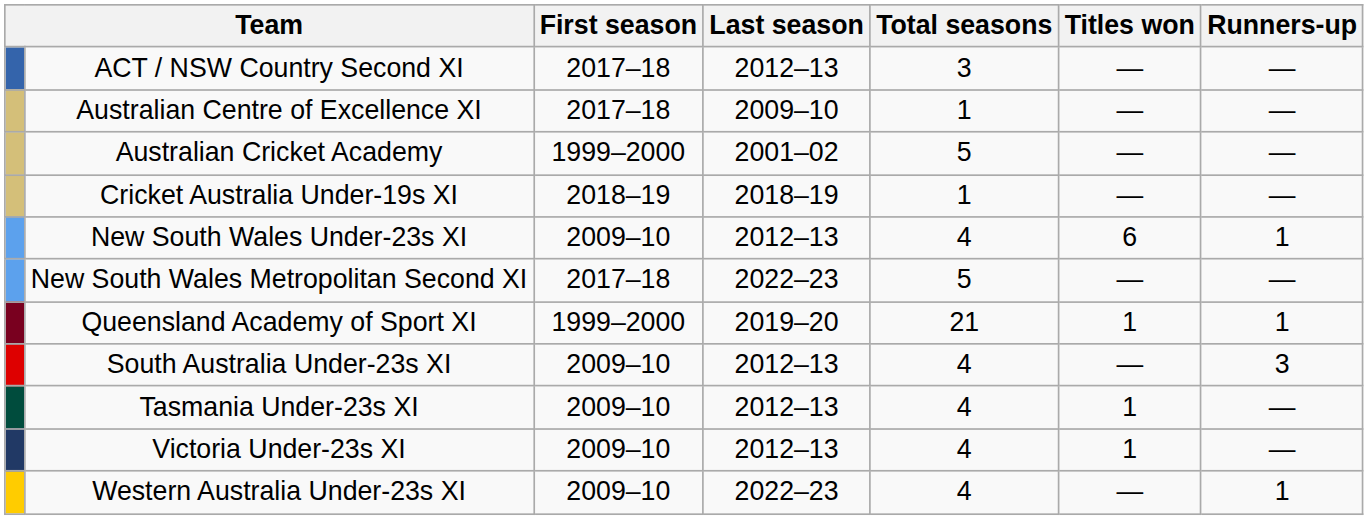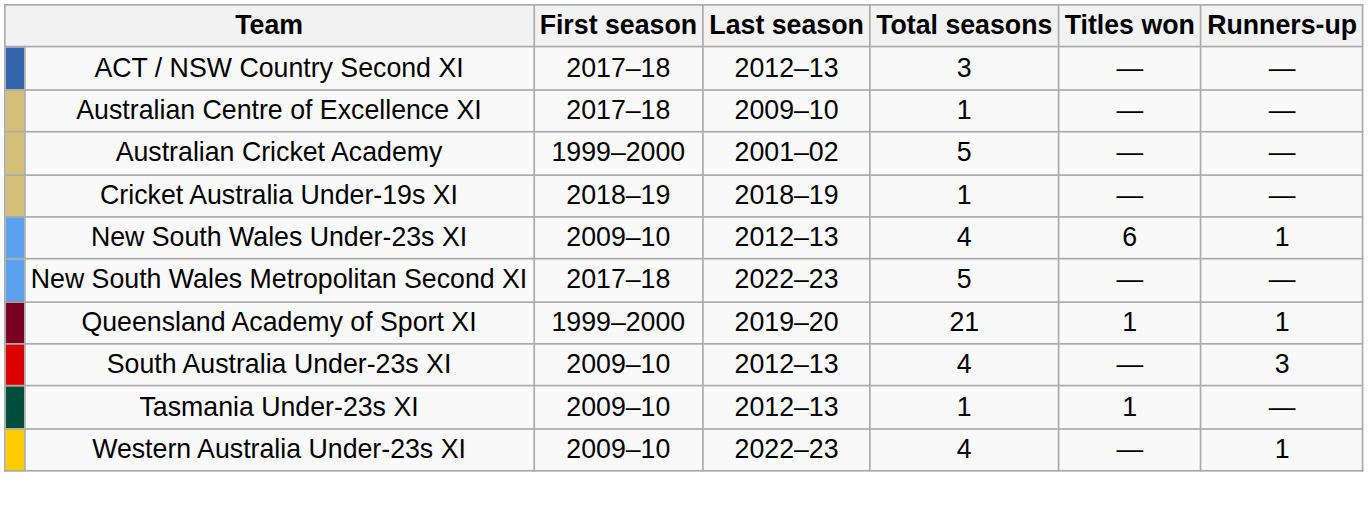 <table class="wikitable">
 <tr>
 <th colspan="2" width="15">Team</th>
 <th>First season</th>
 <th>Last season</th>
 <th>Total seasons</th>
 <th>Titles won</th>
 <th>Runners-up</th>
 </tr>
 <tr align="center">
 <td bgcolor="#3464ab"> </td>
 <td>ACT / NSW Country Second XI</td>
 <td>2017–18</td>
 <td>2012–13</td>
 <td>3</td>
 <td>—</td>
 <td>—</td>
 </tr>
 <tr align="center">
 <td bgcolor="#d4bf79"> </td>
 <td>Australian Centre of Excellence XI</td>
 <td>2017–18</td>
 <td>2009–10</td>
 <td>1</td>
 <td>—</td>
 <td>—</td>
 </tr>
 <tr align="center">
 <td bgcolor="#d4bf79"> </td>
 <td>Australian Cricket Academy</td>
 <td>1999–2000</td>
 <td>2001–02</td>
 <td>5</td>
 <td>—</td>
 <td>—</td>
 </tr>
 <tr align="center">
 <td bgcolor="#d4bf79"> </td>
 <td>Cricket Australia Under-19s XI</td>
 <td>2018–19</td>
 <td>2018–19</td>
 <td>1</td>
 <td>—</td>
 <td>—</td>
 </tr>
 <tr align="center">
 <td bgcolor="#5ca1ed"> </td>
 <td>New South Wales Under-23s XI</td>
 <td>2009–10</td>
 <td>2012–13</td>
 <td>4</td>
 <td>6</td>
 <td>1</td>
 </tr>
 <tr align="center">
 <td bgcolor="#5ca1ed"> </td>
 <td>New South Wales Metropolitan Second XI</td>
 <td>2017–18</td>
 <td>2022–23</td>
 <td>5</td>
 <td>—</td>
 <td>—</td>
 </tr>
 <tr align="center">
 <td bgcolor="#79001f"> </td>
 <td>Queensland Academy of Sport XI</td>
 <td>1999–2000</td>
 <td>2019–20</td>
 <td>21</td>
 <td>1</td>
 <td>1</td>
 </tr>
 <tr align="center">
 <td bgcolor="#de0000"> </td>
 <td>South Australia Under-23s XI</td>
 <td>2009–10</td>
 <td>2012–13</td>
 <td>4</td>
 <td>—</td>
 <td>3</td>
 </tr>
 <tr align="center">
 <td bgcolor="#004c3d"> </td>
 <td>Tasmania Under-23s XI</td>
 <td>2009–10</td>
 <td>2012–13</td>
-<td>4</td>
 <td>1</td>
-<td>—</td>
-</tr>
-<tr align="center">
-<td bgcolor="#213965"> </td>
-<td>Victoria Under-23s XI</td>
-<td>2009–10</td>
-<td>2012–13</td>
-<td>4</td>
 <td>1</td>
 <td>—</td>
 </tr>
 <tr align="center">
 <td bgcolor="#ffcc00"> </td>
 <td>Western Australia Under-23s XI</td>
 <td>2009–10</td>
 <td>2022–23</td>
 <td>4</td>
 <td>—</td>
 <td>1</td>
 </tr>
 </table>
